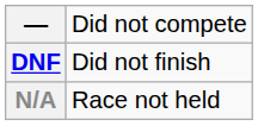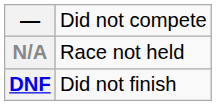 <table class="wikitable">
 <tr>
 <th scope="row">—</th>
 <td>Did not compete</td>
 </tr>
 <tr>
+<th scope="row" align="center" style="color:#888888;">N/A</th>
+<td>Race not held</td>
+</tr>
+<tr>
 <th scope="row"><a href='#'>DNF</a></th>
 <td>Did not finish</td>
 </tr>
-<tr>
-<th scope="row" align="center" style="color:#888888;">N/A</th>
-<td>Race not held</td>
-</tr>
 </table>
